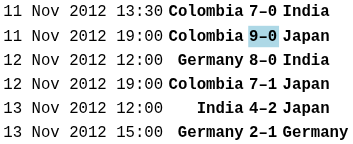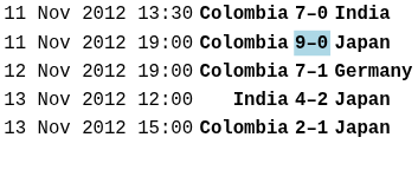 <table style="font-size:90%; margin: 0 auto;">
 <tr>
 <td>11 Nov 2012 13:30</td>
 <td align="right"><strong>Colombia</strong> </td>
 <td align="center"><strong>7–0</strong></td>
 <td> <strong>India</strong></td>
 </tr>
 <tr>
 <td>11 Nov 2012 19:00</td>
 <td align="right"><strong>Colombia</strong> </td>
 <td align="center" style="background: lightblue;"><strong>9–0</strong></td>
 <td> <strong>Japan</strong></td>
 </tr>
 <tr>
-<td>12 Nov 2012 12:00</td>
-<td align="right"><strong>Germany</strong> </td>
-<td align="center"><strong>8–0</strong></td>
-<td> <strong>India</strong></td>
-</tr>
-<tr>
 <td>12 Nov 2012 19:00</td>
 <td align="right"><strong>Colombia</strong> </td>
 <td align="center"><strong>7–1</strong></td>
-<td> <strong>Japan</strong></td>
+<td> <strong>Germany</strong></td>
 </tr>
 <tr>
 <td>13 Nov 2012 12:00</td>
 <td align="right"><strong>India</strong> </td>
 <td align="center"><strong>4–2</strong></td>
 <td> <strong>Japan</strong></td>
 </tr>
 <tr>
 <td>13 Nov 2012 15:00</td>
-<td align="right"><strong>Germany</strong> </td>
+<td align="right"><strong>Colombia</strong> </td>
 <td align="center"><strong>2–1</strong></td>
-<td> <strong>Germany</strong></td>
+<td> <strong>Japan</strong></td>
 </tr>
 <tr>
 </tr>
 </table>
